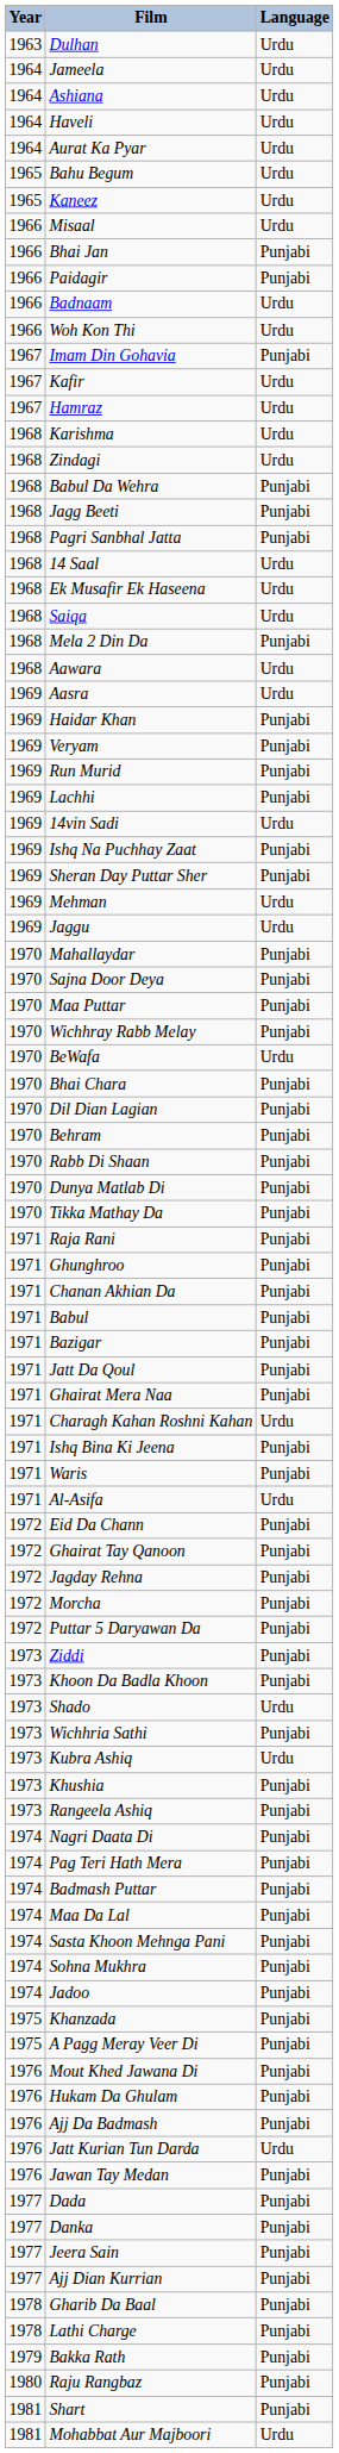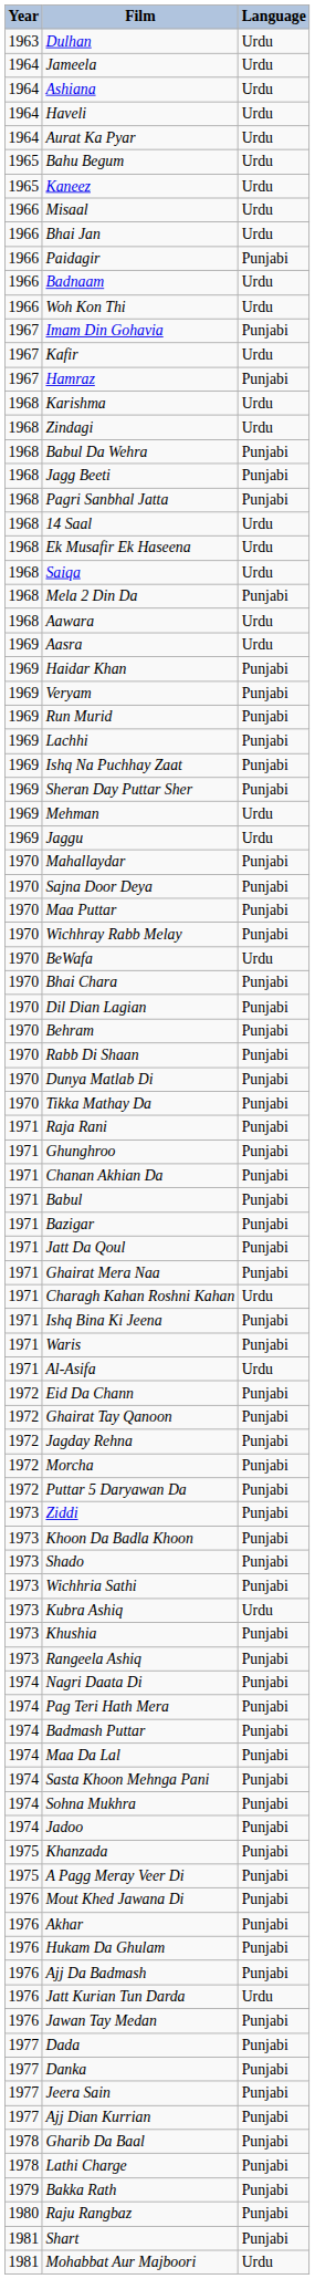 <table class="wikitable sortable plainrowheaders">
 <tr>
 <th style="background:#B0C4DE;">Year</th>
 <th style="background:#B0C4DE;">Film</th>
 <th style="background:#B0C4DE;">Language</th>
 </tr>
 <tr>
 <td>1963</td>
 <td><em><a href='#'>Dulhan</a></em></td>
 <td>Urdu</td>
 </tr>
 <tr>
 <td>1964</td>
 <td><em>Jameela</em></td>
 <td>Urdu</td>
 </tr>
 <tr>
 <td>1964</td>
 <td><em><a href='#'>Ashiana</a></em></td>
 <td>Urdu</td>
 </tr>
 <tr>
 <td>1964</td>
 <td><em>Haveli</em></td>
 <td>Urdu</td>
 </tr>
 <tr>
 <td>1964</td>
 <td><em>Aurat Ka Pyar</em></td>
 <td>Urdu</td>
 </tr>
 <tr>
 <td>1965</td>
 <td><em>Bahu Begum</em></td>
 <td>Urdu</td>
 </tr>
 <tr>
 <td>1965</td>
 <td><em><a href='#'>Kaneez</a></em></td>
 <td>Urdu</td>
 </tr>
 <tr>
 <td>1966</td>
 <td><em>Misaal</em></td>
 <td>Urdu</td>
 </tr>
 <tr>
 <td>1966</td>
 <td><em>Bhai Jan</em></td>
-<td>Punjabi</td>
+<td>Urdu</td>
 </tr>
 <tr>
 <td>1966</td>
 <td><em>Paidagir</em></td>
 <td>Punjabi</td>
 </tr>
 <tr>
 <td>1966</td>
 <td><em><a href='#'>Badnaam</a></em></td>
 <td>Urdu</td>
 </tr>
 <tr>
 <td>1966</td>
 <td><em>Woh Kon Thi</em></td>
 <td>Urdu</td>
 </tr>
 <tr>
 <td>1967</td>
 <td><em><a href='#'>Imam Din Gohavia</a></em></td>
 <td>Punjabi</td>
 </tr>
 <tr>
 <td>1967</td>
 <td><em>Kafir</em></td>
 <td>Urdu</td>
 </tr>
 <tr>
 <td>1967</td>
 <td><em><a href='#'>Hamraz</a></em></td>
-<td>Urdu</td>
+<td>Punjabi</td>
 </tr>
 <tr>
 <td>1968</td>
 <td><em>Karishma</em></td>
 <td>Urdu</td>
 </tr>
 <tr>
 <td>1968</td>
 <td><em>Zindagi</em></td>
 <td>Urdu</td>
 </tr>
 <tr>
 <td>1968</td>
 <td><em>Babul Da Wehra</em></td>
 <td>Punjabi</td>
 </tr>
 <tr>
 <td>1968</td>
 <td><em>Jagg Beeti</em></td>
 <td>Punjabi</td>
 </tr>
 <tr>
 <td>1968</td>
 <td><em>Pagri Sanbhal Jatta</em></td>
 <td>Punjabi</td>
 </tr>
 <tr>
 <td>1968</td>
 <td><em>14 Saal</em></td>
 <td>Urdu</td>
 </tr>
 <tr>
 <td>1968</td>
 <td><em>Ek Musafir Ek Haseena</em></td>
 <td>Urdu</td>
 </tr>
 <tr>
 <td>1968</td>
 <td><em><a href='#'>Saiqa</a></em></td>
 <td>Urdu</td>
 </tr>
 <tr>
 <td>1968</td>
 <td><em>Mela 2 Din Da</em></td>
 <td>Punjabi</td>
 </tr>
 <tr>
 <td>1968</td>
 <td><em>Aawara</em></td>
 <td>Urdu</td>
 </tr>
 <tr>
 <td>1969</td>
 <td><em>Aasra</em></td>
 <td>Urdu</td>
 </tr>
 <tr>
 <td>1969</td>
 <td><em>Haidar Khan</em></td>
 <td>Punjabi</td>
 </tr>
 <tr>
 <td>1969</td>
 <td><em>Veryam</em></td>
 <td>Punjabi</td>
 </tr>
 <tr>
 <td>1969</td>
 <td><em>Run Murid</em></td>
 <td>Punjabi</td>
 </tr>
 <tr>
 <td>1969</td>
 <td><em>Lachhi</em></td>
 <td>Punjabi</td>
-</tr>
-<tr>
-<td>1969</td>
-<td><em>14vin Sadi</em></td>
-<td>Urdu</td>
 </tr>
 <tr>
 <td>1969</td>
 <td><em>Ishq Na Puchhay Zaat</em></td>
 <td>Punjabi</td>
 </tr>
 <tr>
 <td>1969</td>
 <td><em>Sheran Day Puttar Sher</em></td>
 <td>Punjabi</td>
 </tr>
 <tr>
 <td>1969</td>
 <td><em>Mehman</em></td>
 <td>Urdu</td>
 </tr>
 <tr>
 <td>1969</td>
 <td><em>Jaggu</em></td>
 <td>Urdu</td>
 </tr>
 <tr>
 <td>1970</td>
 <td><em>Mahallaydar</em></td>
 <td>Punjabi</td>
 </tr>
 <tr>
 <td>1970</td>
 <td><em>Sajna Door Deya</em></td>
 <td>Punjabi</td>
 </tr>
 <tr>
 <td>1970</td>
 <td><em>Maa Puttar</em></td>
 <td>Punjabi</td>
 </tr>
 <tr>
 <td>1970</td>
 <td><em>Wichhray Rabb Melay</em></td>
 <td>Punjabi</td>
 </tr>
 <tr>
 <td>1970</td>
 <td><em>BeWafa</em></td>
 <td>Urdu</td>
 </tr>
 <tr>
 <td>1970</td>
 <td><em>Bhai Chara</em></td>
 <td>Punjabi</td>
 </tr>
 <tr>
 <td>1970</td>
 <td><em>Dil Dian Lagian</em></td>
 <td>Punjabi</td>
 </tr>
 <tr>
 <td>1970</td>
 <td><em>Behram</em></td>
 <td>Punjabi</td>
 </tr>
 <tr>
 <td>1970</td>
 <td><em>Rabb Di Shaan</em></td>
 <td>Punjabi</td>
 </tr>
 <tr>
 <td>1970</td>
 <td><em>Dunya Matlab Di</em></td>
 <td>Punjabi</td>
 </tr>
 <tr>
 <td>1970</td>
 <td><em>Tikka Mathay Da</em></td>
 <td>Punjabi</td>
 </tr>
 <tr>
 <td>1971</td>
 <td><em>Raja Rani</em></td>
 <td>Punjabi</td>
 </tr>
 <tr>
 <td>1971</td>
 <td><em>Ghunghroo</em></td>
 <td>Punjabi</td>
 </tr>
 <tr>
 <td>1971</td>
 <td><em>Chanan Akhian Da</em></td>
 <td>Punjabi</td>
 </tr>
 <tr>
 <td>1971</td>
 <td><em>Babul</em></td>
 <td>Punjabi</td>
 </tr>
 <tr>
 <td>1971</td>
 <td><em>Bazigar</em></td>
 <td>Punjabi</td>
 </tr>
 <tr>
 <td>1971</td>
 <td><em>Jatt Da Qoul</em></td>
 <td>Punjabi</td>
 </tr>
 <tr>
 <td>1971</td>
 <td><em>Ghairat Mera Naa</em></td>
 <td>Punjabi</td>
 </tr>
 <tr>
 <td>1971</td>
 <td><em>Charagh Kahan Roshni Kahan</em></td>
 <td>Urdu</td>
 </tr>
 <tr>
 <td>1971</td>
 <td><em>Ishq Bina Ki Jeena</em></td>
 <td>Punjabi</td>
 </tr>
 <tr>
 <td>1971</td>
 <td><em>Waris</em></td>
 <td>Punjabi</td>
 </tr>
 <tr>
 <td>1971</td>
 <td><em>Al-Asifa</em></td>
 <td>Urdu</td>
 </tr>
 <tr>
 <td>1972</td>
 <td><em>Eid Da Chann</em></td>
 <td>Punjabi</td>
 </tr>
 <tr>
 <td>1972</td>
 <td><em>Ghairat Tay Qanoon</em></td>
 <td>Punjabi</td>
 </tr>
 <tr>
 <td>1972</td>
 <td><em>Jagday Rehna</em></td>
 <td>Punjabi</td>
 </tr>
 <tr>
 <td>1972</td>
 <td><em>Morcha</em></td>
 <td>Punjabi</td>
 </tr>
 <tr>
 <td>1972</td>
 <td><em>Puttar 5 Daryawan Da</em></td>
 <td>Punjabi</td>
 </tr>
 <tr>
 <td>1973</td>
 <td><em><a href='#'>Ziddi</a></em></td>
 <td>Punjabi</td>
 </tr>
 <tr>
 <td>1973</td>
 <td><em>Khoon Da Badla Khoon</em></td>
 <td>Punjabi</td>
 </tr>
 <tr>
 <td>1973</td>
 <td><em>Shado</em></td>
-<td>Urdu</td>
+<td>Punjabi</td>
 </tr>
 <tr>
 <td>1973</td>
 <td><em>Wichhria Sathi</em></td>
 <td>Punjabi</td>
 </tr>
 <tr>
 <td>1973</td>
 <td><em>Kubra Ashiq</em></td>
 <td>Urdu</td>
 </tr>
 <tr>
 <td>1973</td>
 <td><em>Khushia</em></td>
 <td>Punjabi</td>
 </tr>
 <tr>
 <td>1973</td>
 <td><em>Rangeela Ashiq</em></td>
 <td>Punjabi</td>
 </tr>
 <tr>
 <td>1974</td>
 <td><em>Nagri Daata Di</em></td>
 <td>Punjabi</td>
 </tr>
 <tr>
 <td>1974</td>
 <td><em>Pag Teri Hath Mera</em></td>
 <td>Punjabi</td>
 </tr>
 <tr>
 <td>1974</td>
 <td><em>Badmash Puttar</em></td>
 <td>Punjabi</td>
 </tr>
 <tr>
 <td>1974</td>
 <td><em>Maa Da Lal</em></td>
 <td>Punjabi</td>
 </tr>
 <tr>
 <td>1974</td>
 <td><em>Sasta Khoon Mehnga Pani</em></td>
 <td>Punjabi</td>
 </tr>
 <tr>
 <td>1974</td>
 <td><em>Sohna Mukhra</em></td>
 <td>Punjabi</td>
 </tr>
 <tr>
 <td>1974</td>
 <td><em>Jadoo</em></td>
 <td>Punjabi</td>
 </tr>
 <tr>
 <td>1975</td>
 <td><em>Khanzada</em></td>
 <td>Punjabi</td>
 </tr>
 <tr>
 <td>1975</td>
 <td><em>A Pagg Meray Veer Di</em></td>
 <td>Punjabi</td>
 </tr>
 <tr>
 <td>1976</td>
 <td><em>Mout Khed Jawana Di</em></td>
 <td>Punjabi</td>
 </tr>
 <tr>
 <td>1976</td>
+<td><em>Akhar</em></td>
+<td>Punjabi</td>
+</tr>
+<tr>
+<td>1976</td>
 <td><em>Hukam Da Ghulam</em></td>
 <td>Punjabi</td>
 </tr>
 <tr>
 <td>1976</td>
 <td><em>Ajj Da Badmash</em></td>
 <td>Punjabi</td>
 </tr>
 <tr>
 <td>1976</td>
 <td><em>Jatt Kurian Tun Darda</em></td>
 <td>Urdu</td>
 </tr>
 <tr>
 <td>1976</td>
 <td><em>Jawan Tay Medan</em></td>
 <td>Punjabi</td>
 </tr>
 <tr>
 <td>1977</td>
 <td><em>Dada</em></td>
 <td>Punjabi</td>
 </tr>
 <tr>
 <td>1977</td>
 <td><em>Danka</em></td>
 <td>Punjabi</td>
 </tr>
 <tr>
 <td>1977</td>
 <td><em>Jeera Sain</em></td>
 <td>Punjabi</td>
 </tr>
 <tr>
 <td>1977</td>
 <td><em>Ajj Dian Kurrian</em></td>
 <td>Punjabi</td>
 </tr>
 <tr>
 <td>1978</td>
 <td><em>Gharib Da Baal</em></td>
 <td>Punjabi</td>
 </tr>
 <tr>
 <td>1978</td>
 <td><em>Lathi Charge</em></td>
 <td>Punjabi</td>
 </tr>
 <tr>
 <td>1979</td>
 <td><em>Bakka Rath</em></td>
 <td>Punjabi</td>
 </tr>
 <tr>
 <td>1980</td>
 <td><em>Raju Rangbaz</em></td>
 <td>Punjabi</td>
 </tr>
 <tr>
 <td>1981</td>
 <td><em>Shart</em></td>
 <td>Punjabi</td>
 </tr>
 <tr>
 <td>1981</td>
 <td><em>Mohabbat Aur Majboori</em></td>
 <td>Urdu</td>
 </tr>
 </table>
